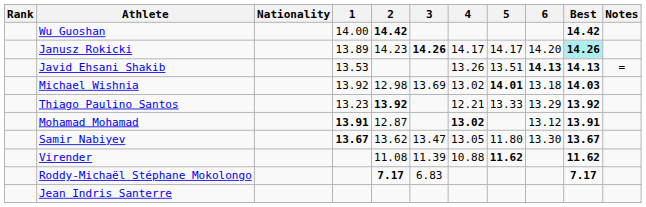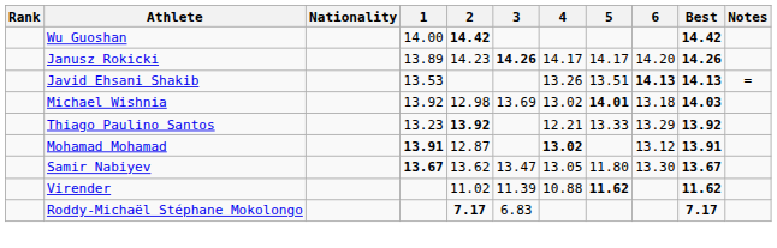 <table class="wikitable sortable" style="text-align:center">
 <tr>
 <th>Rank</th>
 <th>Athlete</th>
 <th>Nationality</th>
 <th width="25">1</th>
 <th width="25">2</th>
 <th width="25">3</th>
 <th width="25">4</th>
 <th width="25">5</th>
 <th width="25">6</th>
 <th>Best</th>
 <th>Notes</th>
 </tr>
 <tr>
 <td></td>
 <td align=left><a href='#'>Wu Guoshan</a></td>
 <td align=left></td>
 <td>14.00</td>
 <td><strong>14.42</strong></td>
 <td></td>
 <td></td>
 <td></td>
 <td></td>
 <td><strong>14.42</strong></td>
 <td></td>
 </tr>
 <tr>
 <td></td>
 <td align=left><a href='#'>Janusz Rokicki</a></td>
 <td align=left></td>
 <td>13.89</td>
 <td>14.23</td>
 <td><strong>14.26</strong></td>
 <td>14.17</td>
 <td>14.17</td>
 <td>14.20</td>
-<td style="background: paleturquoise;"><strong>14.26</strong></td>
+<td><strong>14.26</strong></td>
 <td></td>
 </tr>
 <tr>
 <td></td>
 <td align=left><a href='#'>Javid Ehsani Shakib</a></td>
 <td align=left></td>
 <td>13.53</td>
 <td></td>
 <td></td>
 <td>13.26</td>
 <td>13.51</td>
 <td><strong>14.13</strong></td>
 <td><strong>14.13</strong></td>
 <td>=</td>
 </tr>
 <tr>
 <td></td>
 <td align=left><a href='#'>Michael Wishnia</a></td>
 <td align=left></td>
 <td>13.92</td>
 <td>12.98</td>
 <td>13.69</td>
 <td>13.02</td>
 <td><strong>14.01</strong></td>
 <td>13.18</td>
 <td><strong>14.03</strong></td>
 <td></td>
 </tr>
 <tr>
 <td></td>
 <td align=left><a href='#'>Thiago Paulino Santos</a></td>
 <td align=left></td>
 <td>13.23</td>
 <td><strong>13.92</strong></td>
 <td></td>
 <td>12.21</td>
 <td>13.33</td>
 <td>13.29</td>
 <td><strong>13.92</strong></td>
 <td></td>
 </tr>
 <tr>
 <td></td>
 <td align=left><a href='#'>Mohamad Mohamad</a></td>
 <td align=left></td>
 <td><strong>13.91</strong></td>
 <td>12.87</td>
 <td></td>
 <td><strong>13.02</strong></td>
 <td></td>
 <td>13.12</td>
 <td><strong>13.91</strong></td>
 <td></td>
 </tr>
 <tr>
 <td></td>
 <td align=left><a href='#'>Samir Nabiyev</a></td>
 <td align=left></td>
 <td><strong>13.67</strong></td>
 <td>13.62</td>
 <td>13.47</td>
 <td>13.05</td>
 <td>11.80</td>
 <td>13.30</td>
 <td><strong>13.67</strong></td>
 <td></td>
 </tr>
 <tr>
 <td></td>
 <td align=left><a href='#'>Virender</a></td>
 <td align=left></td>
 <td></td>
-<td>11.08</td>
+<td>11.02</td>
 <td>11.39</td>
 <td>10.88</td>
 <td><strong>11.62</strong></td>
 <td></td>
 <td><strong>11.62</strong></td>
 <td></td>
 </tr>
 <tr>
 <td></td>
 <td align=left><a href='#'>Roddy-Michaël Stéphane Mokolongo</a></td>
 <td align=left></td>
 <td></td>
 <td><strong>7.17</strong></td>
 <td>6.83</td>
 <td></td>
 <td></td>
 <td></td>
 <td><strong>7.17</strong></td>
 <td></td>
 </tr>
-<tr>
-<td></td>
-<td align=left><a href='#'>Jean Indris Santerre</a></td>
-<td align=left></td>
-<td></td>
-<td></td>
-<td></td>
-<td></td>
-<td></td>
-<td></td>
-<td></td>
-<td></td>
-</tr>
 </table>
